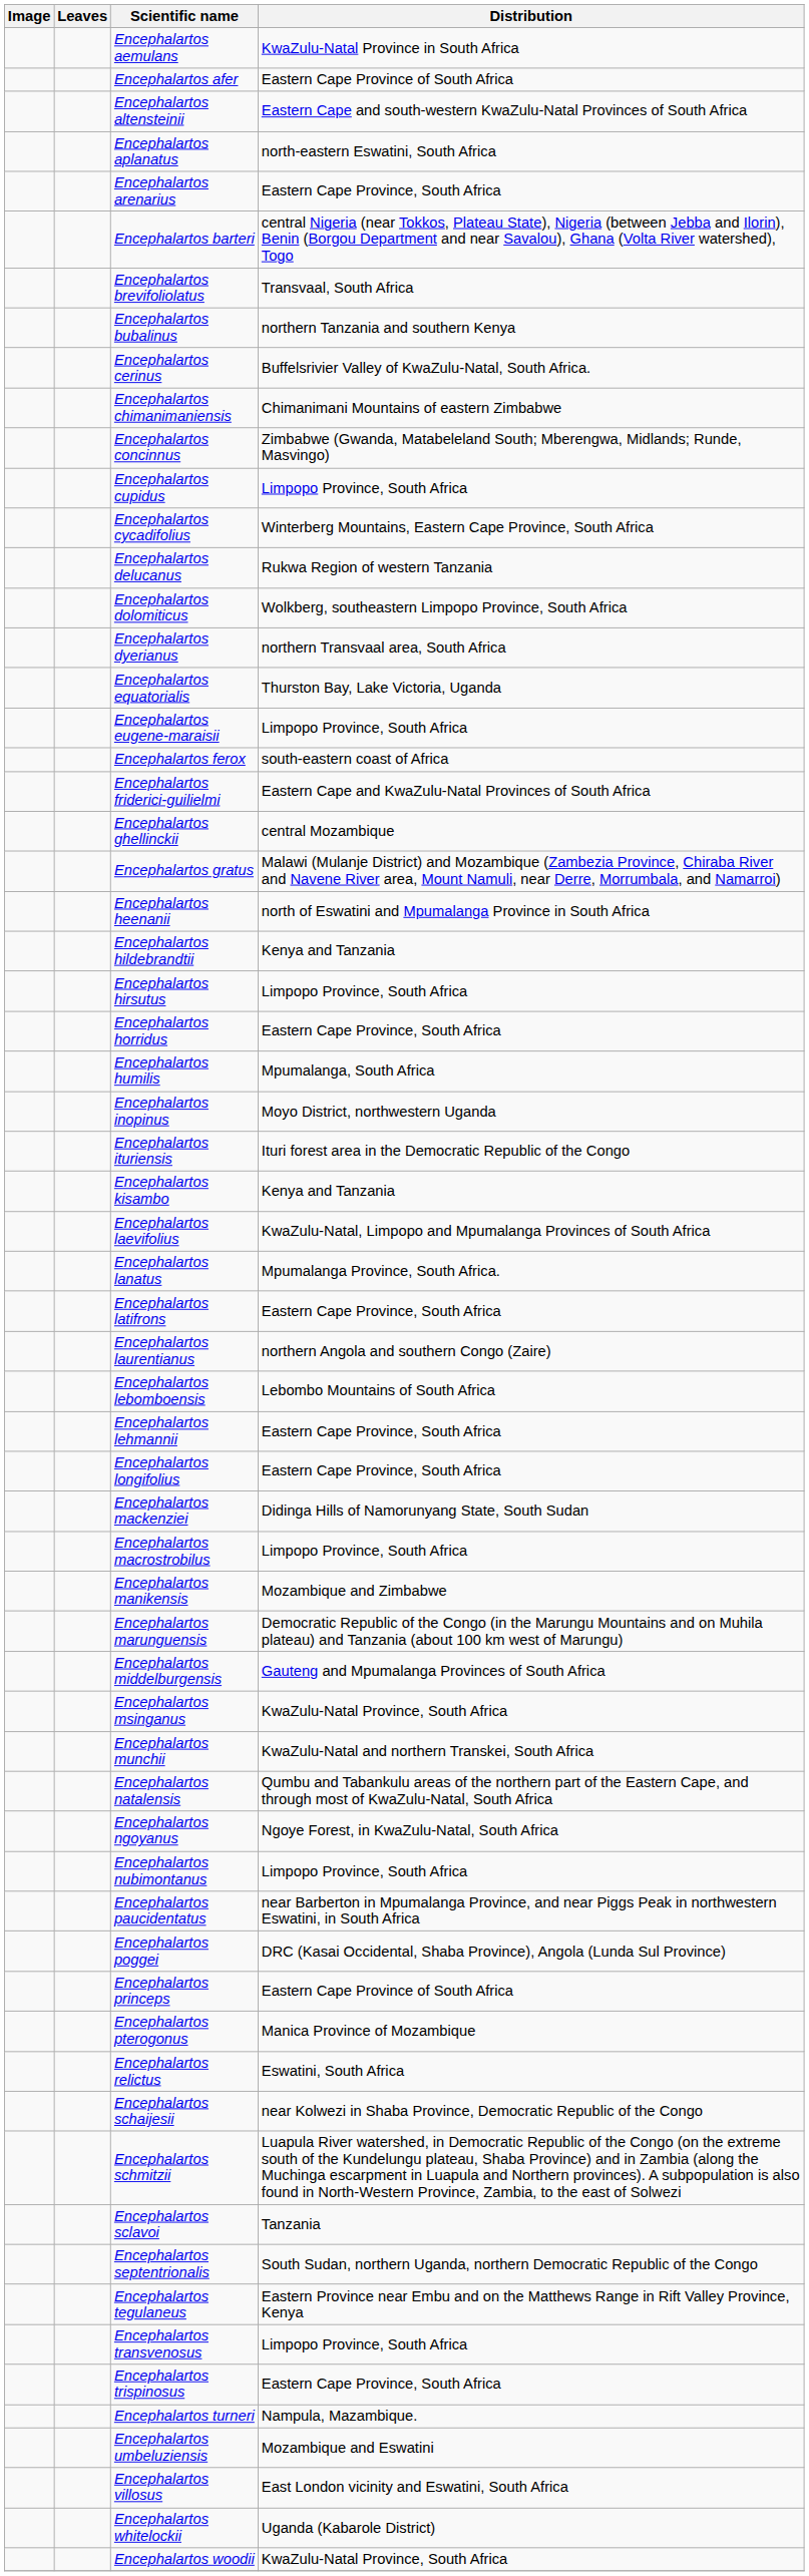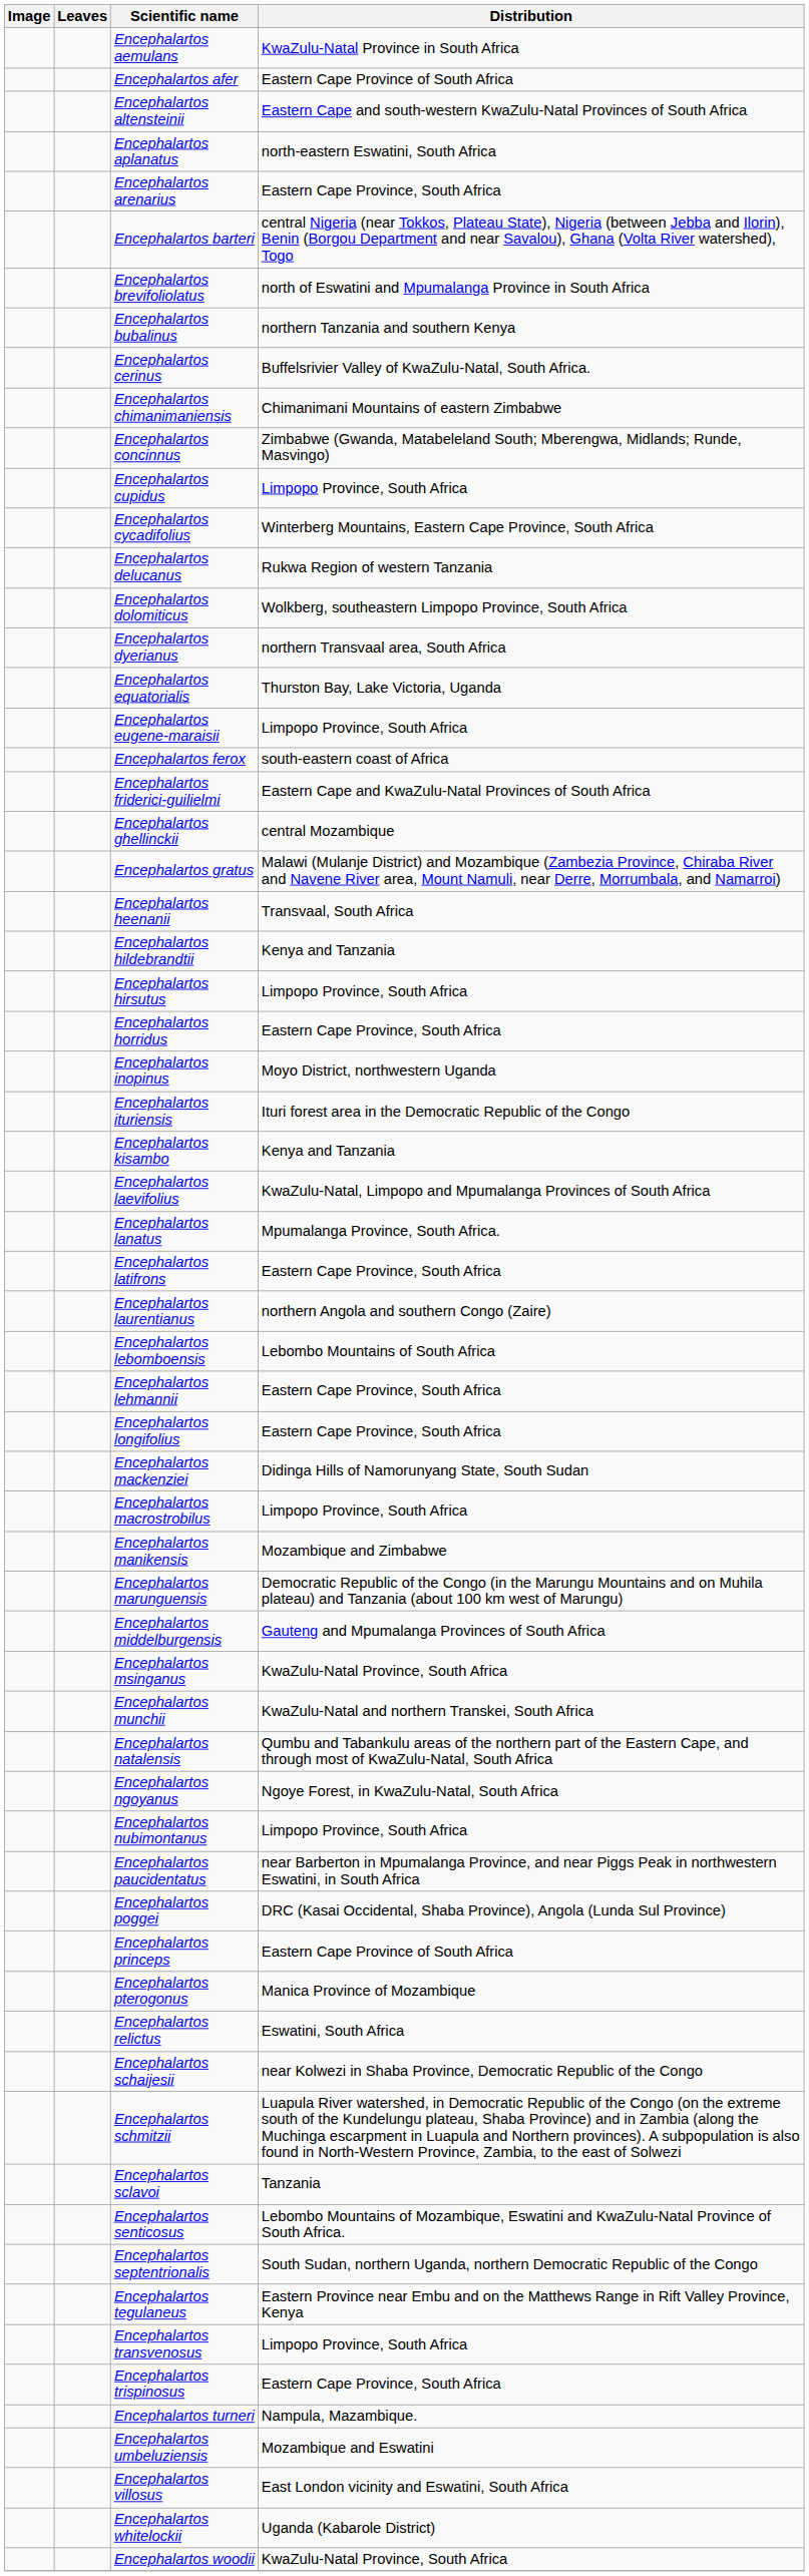 <table class="wikitable">
 <tr>
 <th>Image</th>
 <th>Leaves</th>
 <th>Scientific name</th>
 <th>Distribution</th>
 </tr>
 <tr>
 <td></td>
 <td></td>
 <td><em><a href='#'>Encephalartos aemulans</a></em></td>
 <td><a href='#'>KwaZulu-Natal</a> Province in South Africa</td>
 </tr>
 <tr>
 <td></td>
 <td></td>
 <td><em><a href='#'>Encephalartos afer</a></em></td>
 <td>Eastern Cape Province of South Africa</td>
 </tr>
 <tr>
 <td></td>
 <td></td>
 <td><em><a href='#'>Encephalartos altensteinii</a></em></td>
 <td><a href='#'>Eastern Cape</a> and south-western KwaZulu-Natal Provinces of South Africa</td>
 </tr>
 <tr>
 <td></td>
 <td></td>
 <td><em><a href='#'>Encephalartos aplanatus</a></em></td>
 <td>north-eastern Eswatini, South Africa</td>
 </tr>
 <tr>
 <td></td>
 <td></td>
 <td><em><a href='#'>Encephalartos arenarius</a></em></td>
 <td>Eastern Cape Province, South Africa</td>
 </tr>
 <tr>
 <td></td>
 <td></td>
 <td><em><a href='#'>Encephalartos barteri</a></em></td>
 <td>central <a href='#'>Nigeria</a> (near <a href='#'>Tokkos</a>, <a href='#'>Plateau State</a>), <a href='#'>Nigeria</a> (between <a href='#'>Jebba</a> and <a href='#'>Ilorin</a>), <a href='#'>Benin</a> (<a href='#'>Borgou Department</a> and near <a href='#'>Savalou</a>), <a href='#'>Ghana</a> (<a href='#'>Volta River</a> watershed), <a href='#'>Togo</a></td>
 </tr>
 <tr>
 <td></td>
 <td></td>
 <td><em><a href='#'>Encephalartos brevifoliolatus</a></em></td>
-<td>Transvaal, South Africa</td>
+<td>north of Eswatini and <a href='#'>Mpumalanga</a> Province in South Africa</td>
 </tr>
 <tr>
 <td></td>
 <td></td>
 <td><em><a href='#'>Encephalartos bubalinus</a></em></td>
 <td>northern Tanzania and southern Kenya</td>
 </tr>
 <tr>
 <td></td>
 <td></td>
 <td><em><a href='#'>Encephalartos cerinus</a></em></td>
 <td>Buffelsrivier Valley of KwaZulu-Natal, South Africa.</td>
 </tr>
 <tr>
 <td></td>
 <td></td>
 <td><em><a href='#'>Encephalartos chimanimaniensis</a></em></td>
 <td>Chimanimani Mountains of eastern Zimbabwe</td>
 </tr>
 <tr>
 <td></td>
 <td></td>
 <td><em><a href='#'>Encephalartos concinnus</a></em></td>
 <td>Zimbabwe (Gwanda, Matabeleland South; Mberengwa, Midlands; Runde, Masvingo)</td>
 </tr>
 <tr>
 <td></td>
 <td></td>
 <td><em><a href='#'>Encephalartos cupidus</a></em></td>
 <td><a href='#'>Limpopo</a> Province, South Africa</td>
 </tr>
 <tr>
 <td></td>
 <td></td>
 <td><em><a href='#'>Encephalartos cycadifolius</a></em></td>
 <td>Winterberg Mountains, Eastern Cape Province, South Africa</td>
 </tr>
 <tr>
 <td></td>
 <td></td>
 <td><em><a href='#'>Encephalartos delucanus</a></em></td>
 <td>Rukwa Region of western Tanzania</td>
 </tr>
 <tr>
 <td></td>
 <td></td>
 <td><em><a href='#'>Encephalartos dolomiticus</a></em></td>
 <td>Wolkberg, southeastern Limpopo Province, South Africa</td>
 </tr>
 <tr>
 <td></td>
 <td></td>
 <td><em><a href='#'>Encephalartos dyerianus</a></em></td>
 <td>northern Transvaal area, South Africa</td>
 </tr>
 <tr>
 <td></td>
 <td></td>
 <td><em><a href='#'>Encephalartos equatorialis</a></em></td>
 <td>Thurston Bay, Lake Victoria, Uganda</td>
 </tr>
 <tr>
 <td></td>
 <td></td>
 <td><em><a href='#'>Encephalartos eugene-maraisii</a></em></td>
 <td>Limpopo Province, South Africa</td>
 </tr>
 <tr>
 <td></td>
 <td></td>
 <td><em><a href='#'>Encephalartos ferox</a></em></td>
 <td>south-eastern coast of Africa</td>
 </tr>
 <tr>
 <td></td>
 <td></td>
 <td><em><a href='#'>Encephalartos friderici-guilielmi</a></em></td>
 <td>Eastern Cape and KwaZulu-Natal Provinces of South Africa</td>
 </tr>
 <tr>
 <td></td>
 <td></td>
 <td><em><a href='#'>Encephalartos ghellinckii</a></em></td>
 <td>central Mozambique</td>
 </tr>
 <tr>
 <td></td>
 <td></td>
 <td><em><a href='#'>Encephalartos gratus</a></em></td>
 <td>Malawi (Mulanje District) and Mozambique (<a href='#'>Zambezia Province</a>, <a href='#'>Chiraba River</a> and <a href='#'>Navene River</a> area, <a href='#'>Mount Namuli</a>, near <a href='#'>Derre</a>, <a href='#'>Morrumbala</a>, and <a href='#'>Namarroi</a>)</td>
 </tr>
 <tr>
 <td></td>
 <td></td>
 <td><em><a href='#'>Encephalartos heenanii</a></em></td>
-<td>north of Eswatini and <a href='#'>Mpumalanga</a> Province in South Africa</td>
+<td>Transvaal, South Africa</td>
 </tr>
 <tr>
 <td></td>
 <td></td>
 <td><em><a href='#'>Encephalartos hildebrandtii</a></em></td>
 <td>Kenya and Tanzania</td>
 </tr>
 <tr>
 <td></td>
 <td></td>
 <td><em><a href='#'>Encephalartos hirsutus</a></em></td>
 <td>Limpopo Province, South Africa</td>
 </tr>
 <tr>
 <td></td>
 <td></td>
 <td><em><a href='#'>Encephalartos horridus</a></em></td>
 <td>Eastern Cape Province, South Africa</td>
-</tr>
-<tr>
-<td></td>
-<td></td>
-<td><em><a href='#'>Encephalartos humilis</a></em></td>
-<td>Mpumalanga, South Africa</td>
 </tr>
 <tr>
 <td></td>
 <td></td>
 <td><em><a href='#'>Encephalartos inopinus</a></em></td>
 <td>Moyo District, northwestern Uganda</td>
 </tr>
 <tr>
 <td></td>
 <td></td>
 <td><em><a href='#'>Encephalartos ituriensis</a></em></td>
 <td>Ituri forest area in the Democratic Republic of the Congo</td>
 </tr>
 <tr>
 <td></td>
 <td></td>
 <td><em><a href='#'>Encephalartos kisambo</a></em></td>
 <td>Kenya and Tanzania</td>
 </tr>
 <tr>
 <td></td>
 <td></td>
 <td><em><a href='#'>Encephalartos laevifolius</a></em></td>
 <td>KwaZulu-Natal, Limpopo and Mpumalanga Provinces of South Africa</td>
 </tr>
 <tr>
 <td></td>
 <td></td>
 <td><em><a href='#'>Encephalartos lanatus</a></em></td>
 <td>Mpumalanga Province, South Africa.</td>
 </tr>
 <tr>
 <td></td>
 <td></td>
 <td><em><a href='#'>Encephalartos latifrons</a></em></td>
 <td>Eastern Cape Province, South Africa</td>
 </tr>
 <tr>
 <td></td>
 <td></td>
 <td><em><a href='#'>Encephalartos laurentianus</a></em></td>
 <td>northern Angola and southern Congo (Zaire)</td>
 </tr>
 <tr>
 <td></td>
 <td></td>
 <td><em><a href='#'>Encephalartos lebomboensis</a></em></td>
 <td>Lebombo Mountains of South Africa</td>
 </tr>
 <tr>
 <td></td>
 <td></td>
 <td><em><a href='#'>Encephalartos lehmannii</a></em></td>
 <td>Eastern Cape Province, South Africa</td>
 </tr>
 <tr>
 <td></td>
 <td></td>
 <td><em><a href='#'>Encephalartos longifolius</a></em></td>
 <td>Eastern Cape Province, South Africa</td>
 </tr>
 <tr>
 <td></td>
 <td></td>
 <td><em><a href='#'>Encephalartos mackenziei</a></em></td>
 <td>Didinga Hills of Namorunyang State, South Sudan</td>
 </tr>
 <tr>
 <td></td>
 <td></td>
 <td><em><a href='#'>Encephalartos macrostrobilus</a></em></td>
 <td>Limpopo Province, South Africa</td>
 </tr>
 <tr>
 <td></td>
 <td></td>
 <td><em><a href='#'>Encephalartos manikensis</a></em></td>
 <td>Mozambique and Zimbabwe</td>
 </tr>
 <tr>
 <td></td>
 <td></td>
 <td><em><a href='#'>Encephalartos marunguensis</a></em></td>
 <td>Democratic Republic of the Congo (in the Marungu Mountains and on Muhila plateau) and Tanzania (about 100 km west of Marungu)</td>
 </tr>
 <tr>
 <td></td>
 <td></td>
 <td><em><a href='#'>Encephalartos middelburgensis</a></em></td>
 <td><a href='#'>Gauteng</a> and Mpumalanga Provinces of South Africa</td>
 </tr>
 <tr>
 <td></td>
 <td></td>
 <td><em><a href='#'>Encephalartos msinganus</a></em></td>
 <td>KwaZulu-Natal Province, South Africa</td>
 </tr>
 <tr>
 <td></td>
 <td></td>
 <td><em><a href='#'>Encephalartos munchii</a></em></td>
 <td>KwaZulu-Natal and northern Transkei, South Africa</td>
 </tr>
 <tr>
 <td></td>
 <td></td>
 <td><em><a href='#'>Encephalartos natalensis</a></em></td>
 <td>Qumbu and Tabankulu areas of the northern part of the Eastern Cape, and through most of KwaZulu-Natal, South Africa</td>
 </tr>
 <tr>
 <td></td>
 <td></td>
 <td><em><a href='#'>Encephalartos ngoyanus</a></em></td>
 <td>Ngoye Forest, in KwaZulu-Natal, South Africa</td>
 </tr>
 <tr>
 <td></td>
 <td></td>
 <td><em><a href='#'>Encephalartos nubimontanus</a></em></td>
 <td>Limpopo Province, South Africa</td>
 </tr>
 <tr>
 <td></td>
 <td></td>
 <td><em><a href='#'>Encephalartos paucidentatus</a></em></td>
 <td>near Barberton in Mpumalanga Province, and near Piggs Peak in northwestern Eswatini, in South Africa</td>
 </tr>
 <tr>
 <td></td>
 <td></td>
 <td><em><a href='#'>Encephalartos poggei</a></em></td>
 <td>DRC (Kasai Occidental, Shaba Province), Angola (Lunda Sul Province)</td>
 </tr>
 <tr>
 <td></td>
 <td></td>
 <td><em><a href='#'>Encephalartos princeps</a></em></td>
 <td>Eastern Cape Province of South Africa</td>
 </tr>
 <tr>
 <td></td>
 <td></td>
 <td><em><a href='#'>Encephalartos pterogonus</a></em></td>
 <td>Manica Province of Mozambique</td>
 </tr>
 <tr>
 <td></td>
 <td></td>
 <td><em><a href='#'>Encephalartos relictus</a></em></td>
 <td>Eswatini, South Africa</td>
 </tr>
 <tr>
 <td></td>
 <td></td>
 <td><em><a href='#'>Encephalartos schaijesii</a></em></td>
 <td>near Kolwezi in Shaba Province, Democratic Republic of the Congo</td>
 </tr>
 <tr>
 <td></td>
 <td></td>
 <td><em><a href='#'>Encephalartos schmitzii</a></em></td>
 <td>Luapula River watershed, in Democratic Republic of the Congo (on the extreme south of the Kundelungu plateau, Shaba Province) and in Zambia (along the Muchinga escarpment in Luapula and Northern provinces). A subpopulation is also found in North-Western Province, Zambia, to the east of Solwezi</td>
 </tr>
 <tr>
 <td></td>
 <td></td>
 <td><em><a href='#'>Encephalartos sclavoi</a></em></td>
 <td>Tanzania</td>
 </tr>
 <tr>
 <td></td>
 <td></td>
+<td><em><a href='#'>Encephalartos senticosus</a></em></td>
+<td>Lebombo Mountains of Mozambique, Eswatini and KwaZulu-Natal Province of South Africa.</td>
+</tr>
+<tr>
+<td></td>
+<td></td>
 <td><em><a href='#'>Encephalartos septentrionalis</a></em></td>
 <td>South Sudan, northern Uganda, northern Democratic Republic of the Congo</td>
 </tr>
 <tr>
 <td></td>
 <td></td>
 <td><em><a href='#'>Encephalartos tegulaneus</a></em></td>
 <td>Eastern Province near Embu and on the Matthews Range in Rift Valley Province, Kenya</td>
 </tr>
 <tr>
 <td></td>
 <td></td>
 <td><em><a href='#'>Encephalartos transvenosus</a></em></td>
 <td>Limpopo Province, South Africa</td>
 </tr>
 <tr>
 <td></td>
 <td></td>
 <td><em><a href='#'>Encephalartos trispinosus</a></em></td>
 <td>Eastern Cape Province, South Africa</td>
 </tr>
 <tr>
 <td></td>
 <td></td>
 <td><em><a href='#'>Encephalartos turneri</a></em></td>
 <td>Nampula, Mazambique.</td>
 </tr>
 <tr>
 <td></td>
 <td></td>
 <td><em><a href='#'>Encephalartos umbeluziensis</a></em></td>
 <td>Mozambique and Eswatini</td>
 </tr>
 <tr>
 <td></td>
 <td></td>
 <td><em><a href='#'>Encephalartos villosus</a></em></td>
 <td>East London vicinity and Eswatini, South Africa</td>
 </tr>
 <tr>
 <td></td>
 <td></td>
 <td><em><a href='#'>Encephalartos whitelockii</a></em></td>
 <td>Uganda (Kabarole District)</td>
 </tr>
 <tr>
 <td></td>
 <td></td>
 <td><em><a href='#'>Encephalartos woodii</a></em></td>
 <td>KwaZulu-Natal Province, South Africa</td>
 </tr>
 <tr>
 </tr>
 </table>
